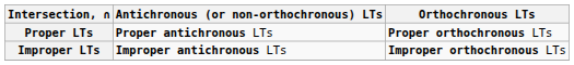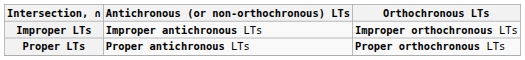 <table class="wikitable">
 <tr>
 <th>Intersection, ∩</th>
 <th><strong>Antichronous</strong> (or non-orthochronous) LTs<br></th>
 <th><strong>Orthochronous</strong> LTs<br></th>
 </tr>
 <tr>
+<th><strong>Improper</strong> LTs<br></th>
+<td><strong>Improper antichronous</strong> LTs<br></td>
+<td><strong>Improper orthochronous</strong> LTs<br></td>
+</tr>
+<tr>
 <th><strong>Proper</strong> LTs<br></th>
 <td><strong>Proper antichronous</strong> LTs<br></td>
 <td><strong>Proper orthochronous</strong> LTs<br></td>
 </tr>
 <tr>
-<th><strong>Improper</strong> LTs<br></th>
-<td><strong>Improper antichronous</strong> LTs<br></td>
-<td><strong>Improper orthochronous</strong> LTs<br></td>
-</tr>
-<tr>
 </tr>
 </table>
